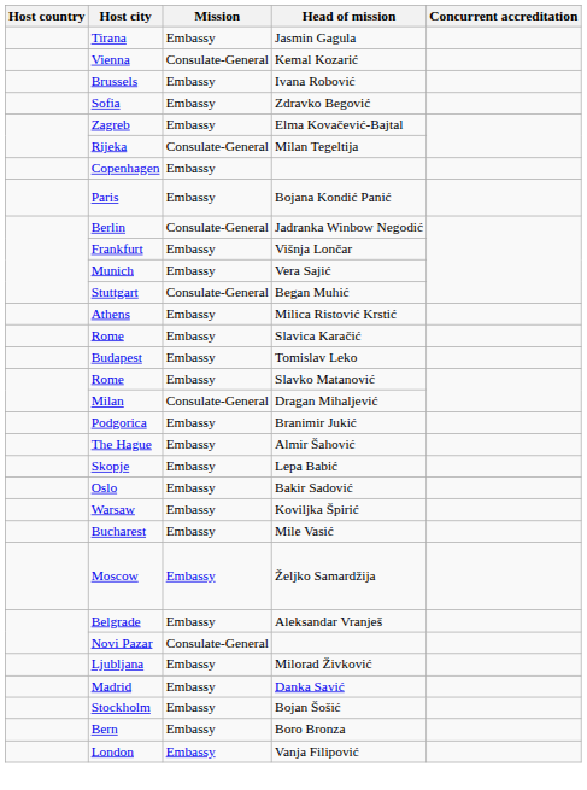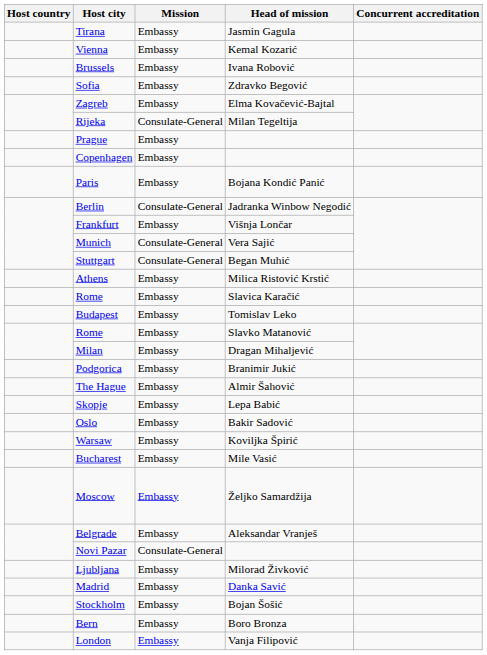 <table class=wikitable>
 <tr>
 <th>Host country</th>
 <th>Host city</th>
 <th>Mission</th>
 <th>Head of mission</th>
 <th>Concurrent accreditation</th>
 </tr>
 <tr>
 <td></td>
 <td><a href='#'>Tirana</a></td>
 <td>Embassy</td>
 <td>Jasmin Gagula</td>
 <td></td>
 </tr>
 <tr>
 <td></td>
 <td><a href='#'>Vienna</a></td>
-<td>Consulate-General</td>
+<td>Embassy</td>
 <td>Kemal Kozarić</td>
 <td></td>
 </tr>
 <tr>
 <td></td>
 <td><a href='#'>Brussels</a></td>
 <td>Embassy</td>
 <td>Ivana Robović</td>
 <td></td>
 </tr>
 <tr>
 <td></td>
 <td><a href='#'>Sofia</a></td>
 <td>Embassy</td>
 <td>Zdravko Begović</td>
 <td></td>
 </tr>
 <tr>
 <td rowspan="2"></td>
 <td><a href='#'>Zagreb</a></td>
 <td>Embassy</td>
 <td>Elma Kovačević-Bajtal</td>
 <td rowspan="2"></td>
 </tr>
 <tr>
 <td><a href='#'>Rijeka</a></td>
 <td>Consulate-General</td>
 <td>Milan Tegeltija</td>
 </tr>
 <tr>
 <td></td>
+<td><a href='#'>Prague</a></td>
+<td>Embassy</td>
+<td></td>
+<td></td>
+</tr>
+<tr>
+<td></td>
 <td><a href='#'>Copenhagen</a></td>
 <td>Embassy</td>
 <td></td>
 <td><br></td>
 </tr>
 <tr>
 <td></td>
 <td><a href='#'>Paris</a></td>
 <td>Embassy</td>
 <td>Bojana Kondić Panić</td>
 <td><br><br></td>
 </tr>
 <tr>
 <td rowspan="4"></td>
 <td><a href='#'>Berlin</a></td>
 <td>Consulate-General</td>
 <td>Jadranka Winbow Negodić</td>
 <td rowspan="4"></td>
 </tr>
 <tr>
 <td><a href='#'>Frankfurt</a></td>
 <td>Embassy</td>
 <td>Višnja Lončar</td>
 </tr>
 <tr>
 <td><a href='#'>Munich</a></td>
-<td>Embassy</td>
+<td>Consulate-General</td>
 <td>Vera Sajić</td>
 </tr>
 <tr>
 <td><a href='#'>Stuttgart</a></td>
 <td>Consulate-General</td>
 <td>Began Muhić</td>
 </tr>
 <tr>
 <td></td>
 <td><a href='#'>Athens</a></td>
 <td>Embassy</td>
 <td>Milica Ristović Krstić</td>
 <td></td>
 </tr>
 <tr>
 <td></td>
 <td><a href='#'>Rome</a></td>
 <td>Embassy</td>
 <td>Slavica Karačić</td>
 <td></td>
 </tr>
 <tr>
 <td></td>
 <td><a href='#'>Budapest</a></td>
 <td>Embassy</td>
 <td>Tomislav Leko</td>
 <td><br></td>
 </tr>
 <tr>
 <td rowspan="2"></td>
 <td><a href='#'>Rome</a></td>
 <td>Embassy</td>
 <td>Slavko Matanović</td>
 <td rowspan="2"><br></td>
 </tr>
 <tr>
 <td><a href='#'>Milan</a></td>
-<td>Consulate-General</td>
+<td>Embassy</td>
 <td>Dragan Mihaljević</td>
 </tr>
 <tr>
 <td></td>
 <td><a href='#'>Podgorica</a></td>
 <td>Embassy</td>
 <td>Branimir Jukić</td>
 <td></td>
 </tr>
 <tr>
 <td></td>
 <td><a href='#'>The Hague</a></td>
 <td>Embassy</td>
 <td>Almir Šahović</td>
 <td></td>
 </tr>
 <tr>
 <td></td>
 <td><a href='#'>Skopje</a></td>
 <td>Embassy</td>
 <td>Lepa Babić</td>
 <td></td>
 </tr>
 <tr>
 <td></td>
 <td><a href='#'>Oslo</a></td>
 <td>Embassy</td>
 <td>Bakir Sadović</td>
 <td></td>
 </tr>
 <tr>
 <td></td>
 <td><a href='#'>Warsaw</a></td>
 <td>Embassy</td>
 <td>Koviljka Špirić</td>
 <td></td>
 </tr>
 <tr>
 <td></td>
 <td><a href='#'>Bucharest</a></td>
 <td>Embassy</td>
 <td>Mile Vasić</td>
 <td></td>
 </tr>
 <tr>
 <td></td>
 <td><a href='#'>Moscow</a></td>
 <td><a href='#'>Embassy</a></td>
 <td>Željko Samardžija</td>
 <td><br><br><br><br></td>
 </tr>
 <tr>
 <td scope="row" rowspan="2"></td>
 <td><a href='#'>Belgrade</a></td>
 <td>Embassy</td>
 <td>Aleksandar Vranješ</td>
 <td></td>
 </tr>
 <tr>
 <td><a href='#'>Novi Pazar</a></td>
 <td>Consulate-General</td>
 <td></td>
 <td></td>
 </tr>
 <tr>
 <td></td>
 <td><a href='#'>Ljubljana</a></td>
 <td>Embassy</td>
 <td>Milorad Živković</td>
 <td></td>
 </tr>
 <tr>
 <td></td>
 <td><a href='#'>Madrid</a></td>
 <td>Embassy</td>
 <td><a href='#'>Danka Savić</a></td>
 <td></td>
 </tr>
 <tr>
 <td></td>
 <td><a href='#'>Stockholm</a></td>
 <td>Embassy</td>
 <td>Bojan Šošić</td>
 <td><br></td>
 </tr>
 <tr>
 <td></td>
 <td><a href='#'>Bern</a></td>
 <td>Embassy</td>
 <td>Boro Bronza</td>
 <td></td>
 </tr>
 <tr>
 <td></td>
 <td><a href='#'>London</a></td>
 <td><a href='#'>Embassy</a></td>
 <td>Vanja Filipović</td>
 <td></td>
 </tr>
 </table>
